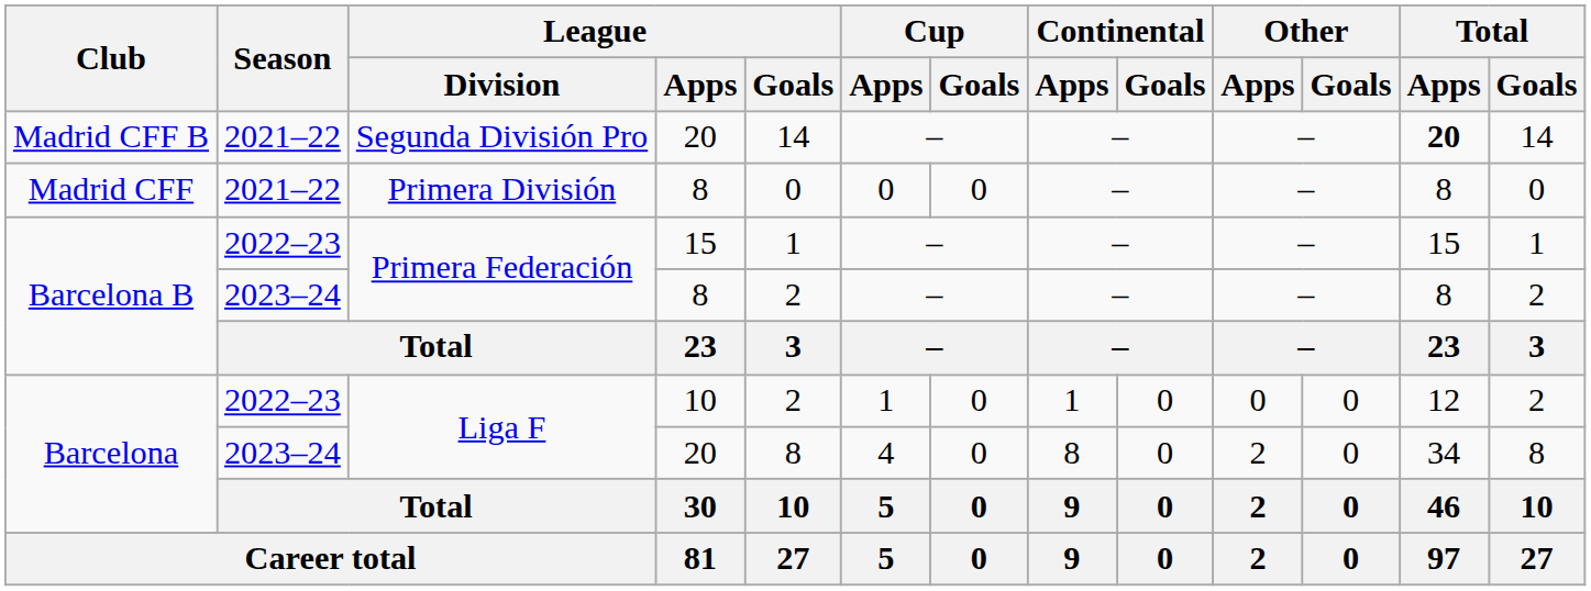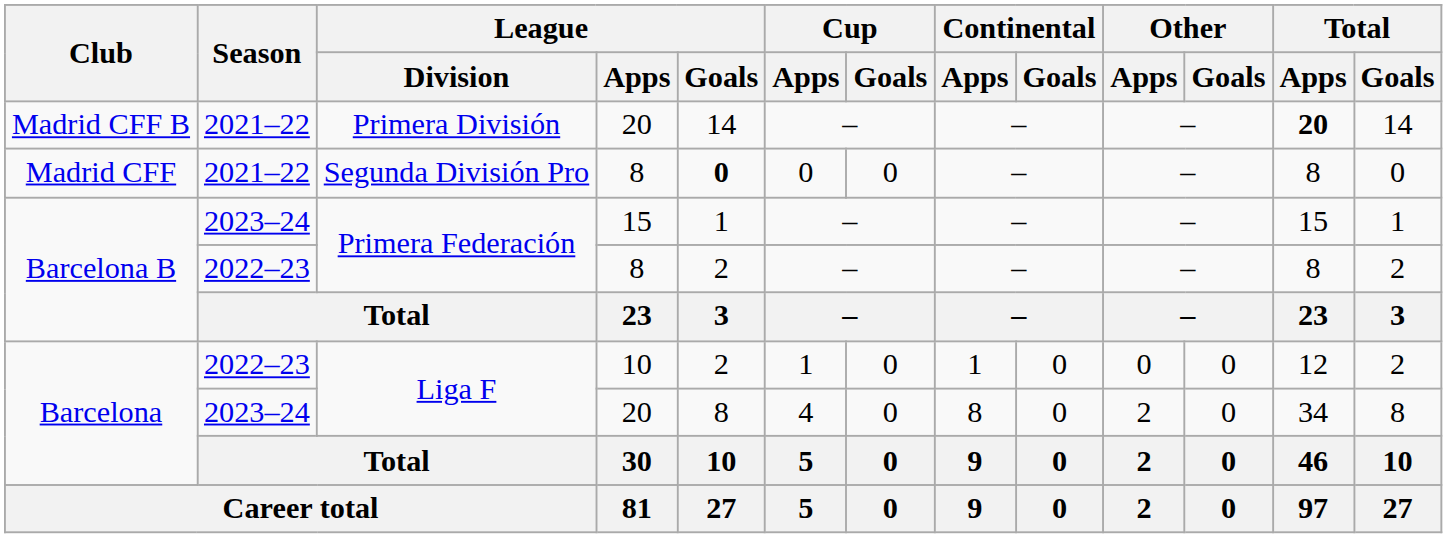 <table class=wikitable style=text-align:center>
 <tr>
 <th rowspan="2">Club</th>
 <th rowspan="2">Season</th>
 <th colspan="3">League</th>
 <th colspan="2">Cup</th>
 <th colspan="2">Continental</th>
 <th colspan="2">Other</th>
 <th colspan="2">Total</th>
 </tr>
 <tr>
 <th>Division</th>
 <th>Apps</th>
 <th>Goals</th>
 <th>Apps</th>
 <th>Goals</th>
 <th>Apps</th>
 <th>Goals</th>
 <th>Apps</th>
 <th>Goals</th>
 <th>Apps</th>
 <th>Goals</th>
 </tr>
 <tr>
 <td><a href='#'>Madrid CFF B</a></td>
 <td><a href='#'>2021–22</a></td>
-<td><a href='#'>Segunda División Pro</a></td>
+<td><a href='#'>Primera División</a></td>
 <td>20</td>
 <td>14</td>
 <td colspan="2">–</td>
 <td colspan="2">–</td>
 <td colspan="2">–</td>
 <td><strong>20</strong></td>
 <td>14</td>
 </tr>
 <tr>
 <td><a href='#'>Madrid CFF</a></td>
 <td><a href='#'>2021–22</a></td>
-<td><a href='#'>Primera División</a></td>
+<td><a href='#'>Segunda División Pro</a></td>
 <td>8</td>
-<td>0</td>
+<td><strong>0</strong></td>
 <td>0</td>
 <td>0</td>
 <td colspan="2">–</td>
 <td colspan="2">–</td>
 <td>8</td>
 <td>0</td>
 </tr>
 <tr>
 <td rowspan="3"><a href='#'>Barcelona B</a></td>
-<td><a href='#'>2022–23</a></td>
+<td><a href='#'>2023–24</a></td>
 <td rowspan="2"><a href='#'>Primera Federación</a></td>
 <td>15</td>
 <td>1</td>
 <td colspan="2">–</td>
 <td colspan="2">–</td>
 <td colspan="2">–</td>
 <td>15</td>
 <td>1</td>
 </tr>
 <tr>
-<td><a href='#'>2023–24</a></td>
+<td><a href='#'>2022–23</a></td>
 <td>8</td>
 <td>2</td>
 <td colspan="2">–</td>
 <td colspan="2">–</td>
 <td colspan="2">–</td>
 <td>8</td>
 <td>2</td>
 </tr>
 <tr>
 <th colspan="2">Total</th>
 <th>23</th>
 <th>3</th>
 <th colspan="2">–</th>
 <th colspan="2">–</th>
 <th colspan="2">–</th>
 <th>23</th>
 <th>3</th>
 </tr>
 <tr>
 <td rowspan="3"><a href='#'>Barcelona</a></td>
 <td><a href='#'>2022–23</a></td>
 <td rowspan="2"><a href='#'>Liga F</a></td>
 <td>10</td>
 <td>2</td>
 <td>1</td>
 <td>0</td>
 <td>1</td>
 <td>0</td>
 <td>0</td>
 <td>0</td>
 <td>12</td>
 <td>2</td>
 </tr>
 <tr>
 <td><a href='#'>2023–24</a></td>
 <td>20</td>
 <td>8</td>
 <td>4</td>
 <td>0</td>
 <td>8</td>
 <td>0</td>
 <td>2</td>
 <td>0</td>
 <td>34</td>
 <td>8</td>
 </tr>
 <tr>
 <th colspan="2">Total</th>
 <th>30</th>
 <th>10</th>
 <th>5</th>
 <th>0</th>
 <th>9</th>
 <th>0</th>
 <th>2</th>
 <th>0</th>
 <th>46</th>
 <th>10</th>
 </tr>
 <tr>
 <th colspan="3">Career total</th>
 <th>81</th>
 <th>27</th>
 <th>5</th>
 <th>0</th>
 <th>9</th>
 <th>0</th>
 <th>2</th>
 <th>0</th>
 <th>97</th>
 <th>27</th>
 </tr>
 </table>
